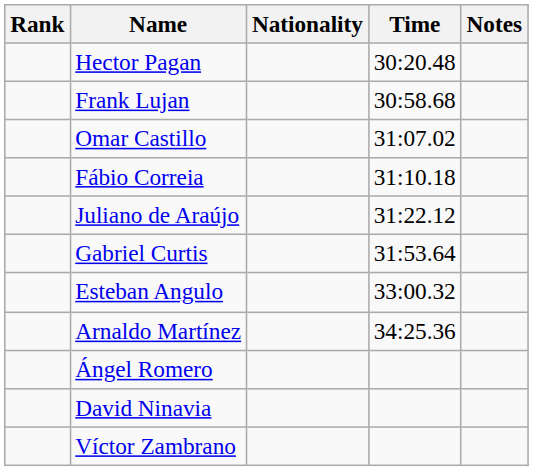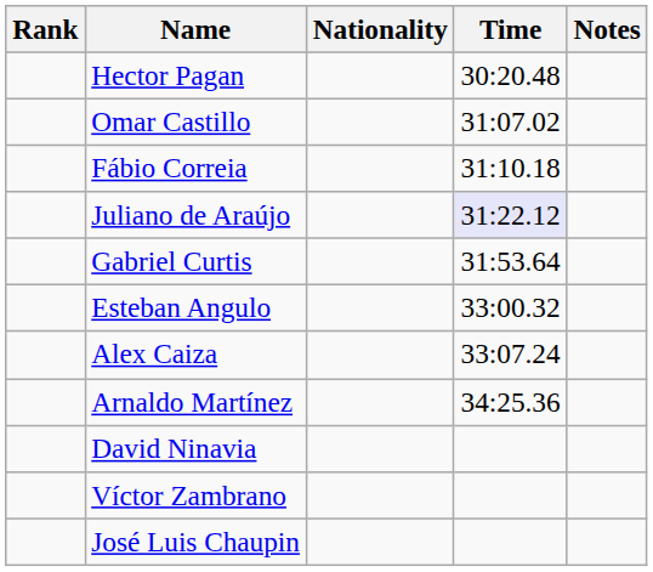 <table class="wikitable sortable" style="text-align:center;font-size:95%">
 <tr>
 <th>Rank</th>
 <th>Name</th>
 <th>Nationality</th>
 <th>Time</th>
 <th>Notes</th>
 </tr>
 <tr>
 <td></td>
 <td align=left><a href='#'>Hector Pagan</a></td>
 <td align=left></td>
 <td>30:20.48</td>
-<td></td>
-</tr>
-<tr>
-<td></td>
-<td align=left><a href='#'>Frank Lujan</a></td>
-<td align=left></td>
-<td>30:58.68</td>
 <td></td>
 </tr>
 <tr>
 <td></td>
 <td align=left><a href='#'>Omar Castillo</a></td>
 <td align=left></td>
 <td>31:07.02</td>
 <td></td>
 </tr>
 <tr>
 <td></td>
 <td align=left><a href='#'>Fábio Correia</a></td>
 <td align=left></td>
 <td>31:10.18</td>
 <td></td>
 </tr>
 <tr>
 <td></td>
 <td align=left><a href='#'>Juliano de Araújo</a></td>
 <td align=left></td>
-<td>31:22.12</td>
+<td style="background: lavender;">31:22.12</td>
 <td></td>
 </tr>
 <tr>
 <td></td>
 <td align=left><a href='#'>Gabriel Curtis</a></td>
 <td align=left></td>
 <td>31:53.64</td>
 <td></td>
 </tr>
 <tr>
 <td></td>
 <td align=left><a href='#'>Esteban Angulo</a></td>
 <td align=left></td>
 <td>33:00.32</td>
 <td></td>
 </tr>
 <tr>
 <td></td>
-<td align=left><a href='#'>Arnaldo Martínez</a></td>
+<td align=left><a href='#'>Alex Caiza</a></td>
 <td align=left></td>
-<td>34:25.36</td>
+<td>33:07.24</td>
 <td></td>
 </tr>
 <tr>
 <td></td>
-<td align=left><a href='#'>Ángel Romero</a></td>
+<td align=left><a href='#'>Arnaldo Martínez</a></td>
 <td align=left></td>
-<td></td>
+<td>34:25.36</td>
 <td></td>
 </tr>
 <tr>
 <td></td>
 <td align=left><a href='#'>David Ninavia</a></td>
 <td align=left></td>
 <td></td>
 <td></td>
 </tr>
 <tr>
 <td></td>
 <td align=left><a href='#'>Víctor Zambrano</a></td>
 <td align=left></td>
 <td></td>
 <td></td>
 </tr>
+<tr>
+<td></td>
+<td align=left><a href='#'>José Luis Chaupin</a></td>
+<td align=left></td>
+<td></td>
+<td></td>
+</tr>
 </table>
